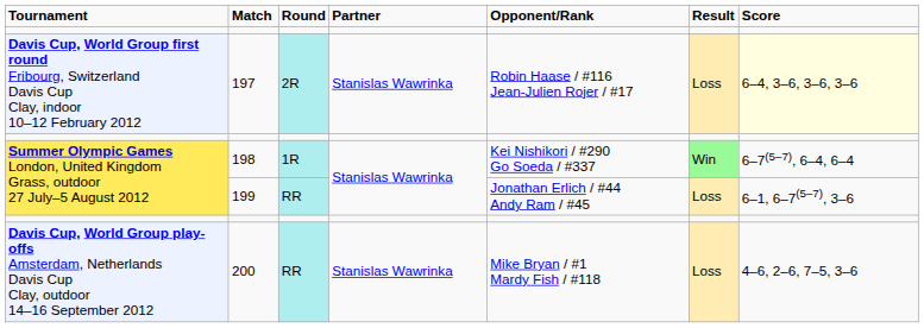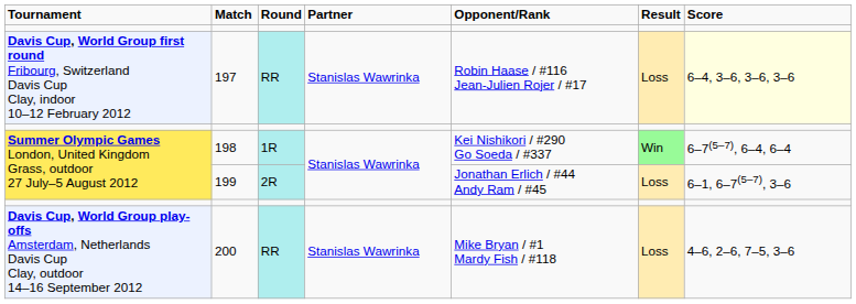 <table class="wikitable">
 <tr style="font-weight:bold">
 <td style="width:250px;">Tournament</td>
 <td style="width:50px;">Match</td>
 <td style="width:50px;">Round</td>
 <td style="width:175px;">Partner</td>
 <td style="width:225px;">Opponent/Rank</td>
 <td style="width:50px;">Result</td>
 <td style="width:200px;">Score</td>
 </tr>
 <tr>
 <td></td>
 <td></td>
 <td></td>
 <td></td>
 <td></td>
 <td></td>
 <td></td>
 </tr>
 <tr>
 <td rowspan="1" style="background:#ECF2FF; text-align:left; vertical-align:top;"><strong><a href='#'>Davis Cup</a>, <a href='#'>World Group first round</a></strong> <br> <a href='#'>Fribourg</a>, Switzerland<br> Davis Cup <br> Clay, indoor <br> 10–12 February 2012</td>
 <td>197</td>
-<td style="background:#afeeee;">2R</td>
+<td style="background:#afeeee;">RR</td>
 <td> <a href='#'>Stanislas Wawrinka</a></td>
 <td> <a href='#'>Robin Haase</a> / #116 <br>  <a href='#'>Jean-Julien Rojer</a> / #17</td>
 <td style="background:#FFECB2;">Loss</td>
 <td style="background: lightyellow;">6–4, 3–6, 3–6, 3–6</td>
 </tr>
 <tr>
 <td></td>
 <td></td>
 <td></td>
 <td></td>
 <td></td>
 <td></td>
 <td></td>
 </tr>
 <tr>
 <td rowspan="2" style="background:#FFEA5C; text-align:left; vertical-align:top;"><strong><a href='#'>Summer Olympic Games</a></strong><br> London, United Kingdom<br>Grass, outdoor<br>27 July–5 August 2012</td>
 <td>198</td>
 <td style="background:#afeeee;">1R</td>
 <td rowspan=2> <a href='#'>Stanislas Wawrinka</a></td>
 <td> <a href='#'>Kei Nishikori</a> / #290 <br>  <a href='#'>Go Soeda</a> / #337</td>
 <td style="background:#98FB98;">Win</td>
 <td>6–7<sup>(5–7)</sup>, 6–4, 6–4</td>
 </tr>
 <tr>
 <td>199</td>
-<td style="background:#afeeee;">RR</td>
+<td style="background:#afeeee;">2R</td>
 <td> <a href='#'>Jonathan Erlich</a> / #44 <br>  <a href='#'>Andy Ram</a> / #45</td>
 <td style="background:#FFECB2;">Loss</td>
 <td>6–1, 6–7<sup>(5–7)</sup>, 3–6</td>
 </tr>
 <tr>
 <td></td>
 <td></td>
 <td></td>
 <td></td>
 <td></td>
 <td></td>
 <td></td>
 </tr>
 <tr>
 <td rowspan="1" style="background:#ECF2FF; text-align:left; vertical-align:top;"><strong><a href='#'>Davis Cup</a>, <a href='#'>World Group play-offs</a></strong> <br> <a href='#'>Amsterdam</a>, Netherlands<br> Davis Cup <br> Clay, outdoor <br> 14–16 September 2012</td>
 <td>200</td>
 <td style="background:#afeeee;">RR</td>
 <td> <a href='#'>Stanislas Wawrinka</a></td>
 <td> <a href='#'>Mike Bryan</a> / #1 <br>  <a href='#'>Mardy Fish</a> / #118</td>
 <td style="background:#FFECB2;">Loss</td>
 <td>4–6, 2–6, 7–5, 3–6</td>
 </tr>
 </table>
